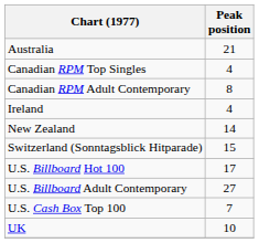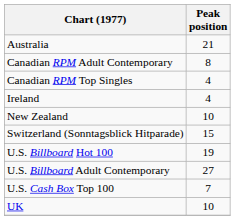 <table class="wikitable sortable">
 <tr>
 <th align="left">Chart (1977)</th>
 <th align="left">Peak<br>position</th>
 </tr>
 <tr>
 <td align="left">Australia</td>
 <td style="text-align:center;">21</td>
 </tr>
 <tr>
+<td align="left">Canadian <em><a href='#'>RPM</a></em> Adult Contemporary</td>
+<td style="text-align:center;">8</td>
+</tr>
+<tr>
 <td align="left">Canadian <em><a href='#'>RPM</a></em> Top Singles</td>
 <td style="text-align:center;">4</td>
-</tr>
-<tr>
-<td align="left">Canadian <em><a href='#'>RPM</a></em> Adult Contemporary</td>
-<td style="text-align:center;">8</td>
 </tr>
 <tr>
 <td>Ireland </td>
 <td style="text-align:center;">4</td>
 </tr>
 <tr>
 <td align="left">New Zealand</td>
-<td style="text-align:center;">14</td>
+<td style="text-align:center;">10</td>
 </tr>
 <tr>
 <td>Switzerland (Sonntagsblick Hitparade)</td>
 <td style="text-align:center;">15</td>
 </tr>
 <tr>
 <td align="left">U.S. <em><a href='#'>Billboard</a></em> <a href='#'>Hot 100</a></td>
-<td style="text-align:center;">17</td>
+<td style="text-align:center;">19</td>
 </tr>
 <tr>
 <td align="left">U.S. <em><a href='#'>Billboard</a></em> Adult Contemporary</td>
 <td style="text-align:center;">27</td>
 </tr>
 <tr>
 <td>U.S. <a href='#'><em>Cash Box</em></a> Top 100</td>
 <td align="center">7</td>
 </tr>
 <tr>
 <td align="left"><a href='#'>UK</a></td>
 <td style="text-align:center;">10</td>
 </tr>
 <tr>
 </tr>
 </table>
